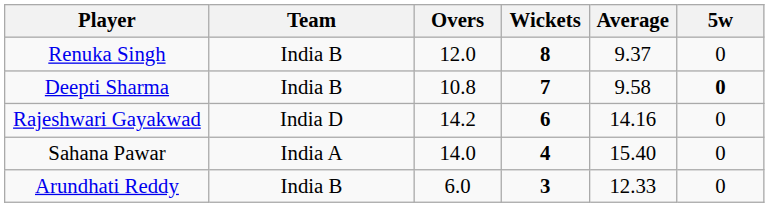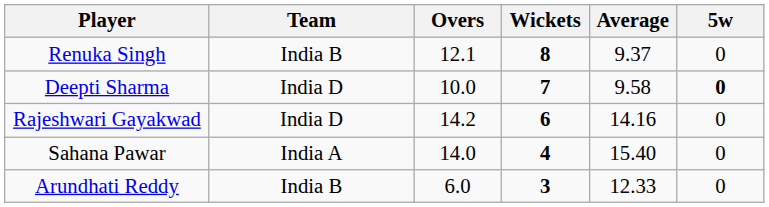 <table class="wikitable" style="text-align:center">
 <tr>
 <th width=150>Player</th>
 <th width=150>Team</th>
 <th width=60>Overs</th>
 <th width=60>Wickets</th>
 <th width=60>Average</th>
 <th width=60>5w</th>
 </tr>
 <tr>
 <td><a href='#'>Renuka Singh</a></td>
 <td>India B</td>
-<td>12.0</td>
+<td>12.1</td>
 <td><strong>8</strong></td>
 <td>9.37</td>
 <td>0</td>
 </tr>
 <tr>
 <td><a href='#'>Deepti Sharma</a></td>
-<td>India B</td>
-<td>10.8</td>
+<td>India D</td>
+<td>10.0</td>
 <td><strong>7</strong></td>
 <td>9.58</td>
 <td><strong>0</strong></td>
 </tr>
 <tr>
 <td><a href='#'>Rajeshwari Gayakwad</a></td>
 <td>India D</td>
 <td>14.2</td>
 <td><strong>6</strong></td>
 <td>14.16</td>
 <td>0</td>
 </tr>
 <tr>
 <td>Sahana Pawar</td>
 <td>India A</td>
 <td>14.0</td>
 <td><strong>4</strong></td>
 <td>15.40</td>
 <td>0</td>
 </tr>
 <tr>
 <td><a href='#'>Arundhati Reddy</a></td>
 <td>India B</td>
 <td>6.0</td>
 <td><strong>3</strong></td>
 <td>12.33</td>
 <td>0</td>
 </tr>
 </table>
